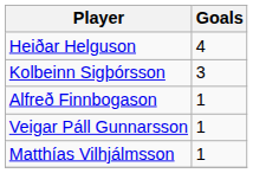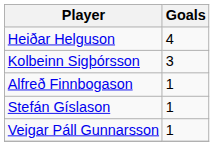 <table class="wikitable sortable" style="text-align: left;">
 <tr>
 <th>Player</th>
 <th>Goals</th>
 </tr>
 <tr>
 <td><a href='#'>Heiðar Helguson</a></td>
 <td>4</td>
 </tr>
 <tr>
 <td><a href='#'>Kolbeinn Sigþórsson</a></td>
 <td>3</td>
 </tr>
 <tr>
 <td><a href='#'>Alfreð Finnbogason</a></td>
 <td>1</td>
 </tr>
 <tr>
-<td><a href='#'>Veigar Páll Gunnarsson</a></td>
+<td><a href='#'>Stefán Gíslason</a></td>
 <td>1</td>
 </tr>
 <tr>
-<td><a href='#'>Matthías Vilhjálmsson</a></td>
+<td><a href='#'>Veigar Páll Gunnarsson</a></td>
 <td>1</td>
 </tr>
 <tr>
 </tr>
 </table>
